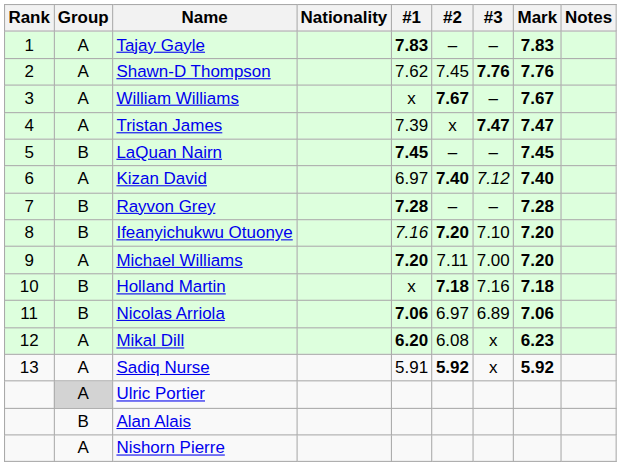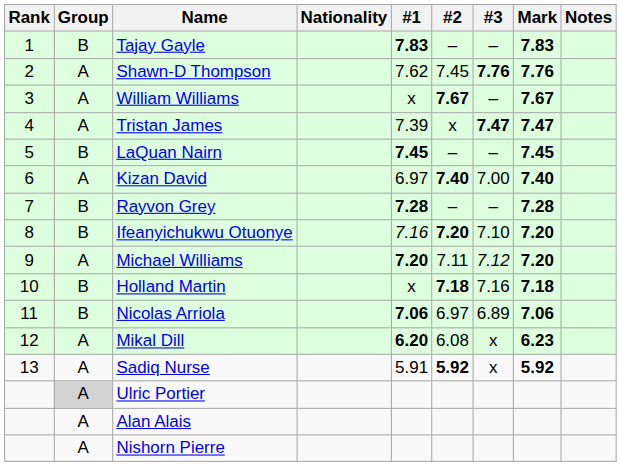 <table class="wikitable sortable" style="text-align:center">
 <tr>
 <th>Rank</th>
 <th>Group</th>
 <th>Name</th>
 <th>Nationality</th>
 <th>#1</th>
 <th>#2</th>
 <th>#3</th>
 <th>Mark</th>
 <th>Notes</th>
 </tr>
 <tr bgcolor=ddffdd>
 <td>1</td>
-<td>A</td>
+<td>B</td>
 <td align=left><a href='#'>Tajay Gayle</a></td>
 <td align=left></td>
 <td><strong>7.83</strong></td>
 <td>–</td>
 <td>–</td>
 <td><strong>7.83</strong></td>
 <td></td>
 </tr>
 <tr bgcolor=ddffdd>
 <td>2</td>
 <td>A</td>
 <td align=left><a href='#'>Shawn-D Thompson</a></td>
 <td align=left></td>
 <td>7.62</td>
 <td>7.45</td>
 <td><strong>7.76</strong></td>
 <td><strong>7.76</strong></td>
 <td></td>
 </tr>
 <tr bgcolor=ddffdd>
 <td>3</td>
 <td>A</td>
 <td align=left><a href='#'>William Williams</a></td>
 <td align=left></td>
 <td>x</td>
 <td><strong>7.67</strong></td>
 <td>–</td>
 <td><strong>7.67</strong></td>
 <td></td>
 </tr>
 <tr bgcolor=ddffdd>
 <td>4</td>
 <td>A</td>
 <td align=left><a href='#'>Tristan James</a></td>
 <td align=left></td>
 <td>7.39</td>
 <td>x</td>
 <td><strong>7.47</strong></td>
 <td><strong>7.47</strong></td>
 <td></td>
 </tr>
 <tr bgcolor=ddffdd>
 <td>5</td>
 <td>B</td>
 <td align=left><a href='#'>LaQuan Nairn</a></td>
 <td align=left></td>
 <td><strong>7.45</strong></td>
 <td>–</td>
 <td>–</td>
 <td><strong>7.45</strong></td>
 <td></td>
 </tr>
 <tr bgcolor=ddffdd>
 <td>6</td>
 <td>A</td>
 <td align=left><a href='#'>Kizan David</a></td>
 <td align=left></td>
 <td>6.97</td>
 <td><strong>7.40</strong></td>
-<td><em>7.12</em></td>
+<td>7.00</td>
 <td><strong>7.40</strong></td>
 <td></td>
 </tr>
 <tr bgcolor=ddffdd>
 <td>7</td>
 <td>B</td>
 <td align=left><a href='#'>Rayvon Grey</a></td>
 <td align=left></td>
 <td><strong>7.28</strong></td>
 <td>–</td>
 <td>–</td>
 <td><strong>7.28</strong></td>
 <td></td>
 </tr>
 <tr bgcolor=ddffdd>
 <td>8</td>
 <td>B</td>
 <td align=left><a href='#'>Ifeanyichukwu Otuonye</a></td>
 <td align=left></td>
 <td><em>7.16</em></td>
 <td><strong>7.20</strong></td>
 <td>7.10</td>
 <td><strong>7.20</strong></td>
 <td></td>
 </tr>
 <tr bgcolor=ddffdd>
 <td>9</td>
 <td>A</td>
 <td align=left><a href='#'>Michael Williams</a></td>
 <td align=left></td>
 <td><strong>7.20</strong></td>
 <td>7.11</td>
-<td>7.00</td>
+<td><em>7.12</em></td>
 <td><strong>7.20</strong></td>
 <td></td>
 </tr>
 <tr bgcolor=ddffdd>
 <td>10</td>
 <td>B</td>
 <td align=left><a href='#'>Holland Martin</a></td>
 <td align=left></td>
 <td>x</td>
 <td><strong>7.18</strong></td>
 <td>7.16</td>
 <td><strong>7.18</strong></td>
 <td></td>
 </tr>
 <tr bgcolor=ddffdd>
 <td>11</td>
 <td>B</td>
 <td align=left><a href='#'>Nicolas Arriola</a></td>
 <td align=left></td>
 <td><strong>7.06</strong></td>
 <td>6.97</td>
 <td>6.89</td>
 <td><strong>7.06</strong></td>
 <td></td>
 </tr>
 <tr bgcolor=ddffdd>
 <td>12</td>
 <td>A</td>
 <td align=left><a href='#'>Mikal Dill</a></td>
 <td align=left></td>
 <td><strong>6.20</strong></td>
 <td>6.08</td>
 <td>x</td>
 <td><strong>6.23</strong></td>
 <td></td>
 </tr>
 <tr>
 <td>13</td>
 <td>A</td>
 <td align=left><a href='#'>Sadiq Nurse</a></td>
 <td align=left></td>
 <td>5.91</td>
 <td><strong>5.92</strong></td>
 <td>x</td>
 <td><strong>5.92</strong></td>
 <td></td>
 </tr>
 <tr>
 <td></td>
 <td style="background: lightgrey;">A</td>
 <td align=left><a href='#'>Ulric Portier</a></td>
 <td align=left></td>
 <td></td>
 <td></td>
 <td></td>
 <td><strong></strong></td>
 <td></td>
 </tr>
 <tr>
 <td></td>
-<td>B</td>
+<td>A</td>
 <td align=left><a href='#'>Alan Alais</a></td>
 <td align=left></td>
 <td></td>
 <td></td>
 <td></td>
 <td><strong></strong></td>
 <td></td>
 </tr>
 <tr>
 <td></td>
 <td>A</td>
 <td align=left><a href='#'>Nishorn Pierre</a></td>
 <td align=left></td>
 <td></td>
 <td></td>
 <td></td>
 <td><strong></strong></td>
 <td></td>
 </tr>
 </table>
